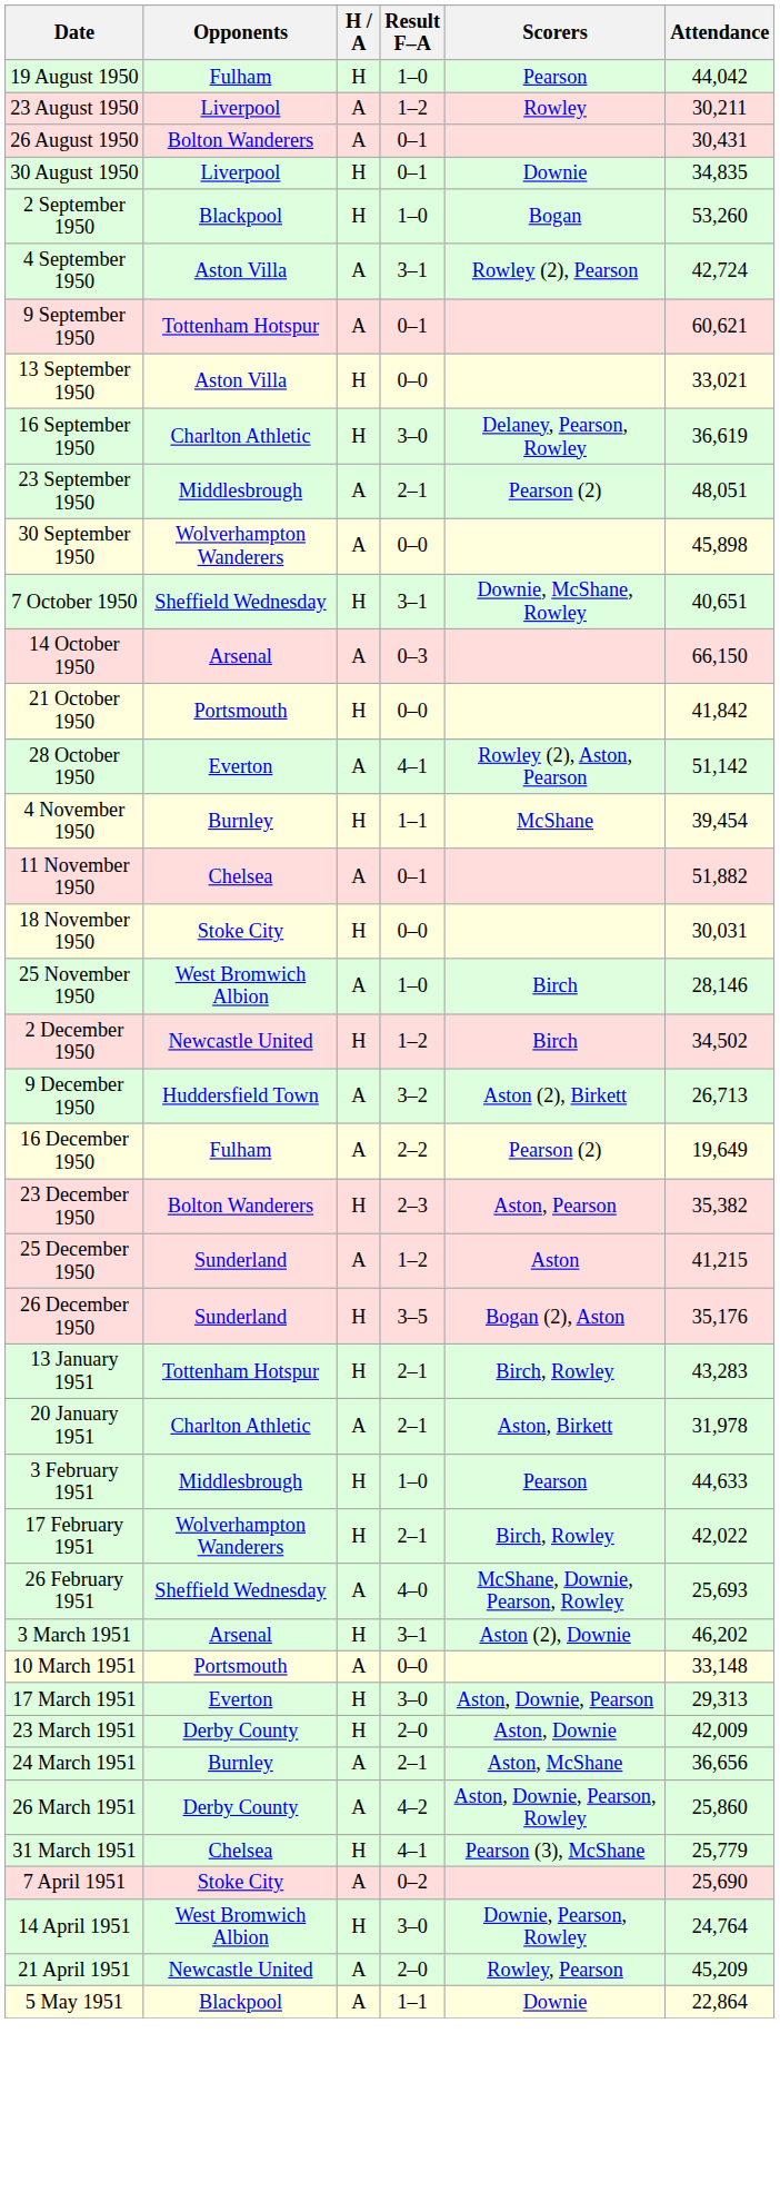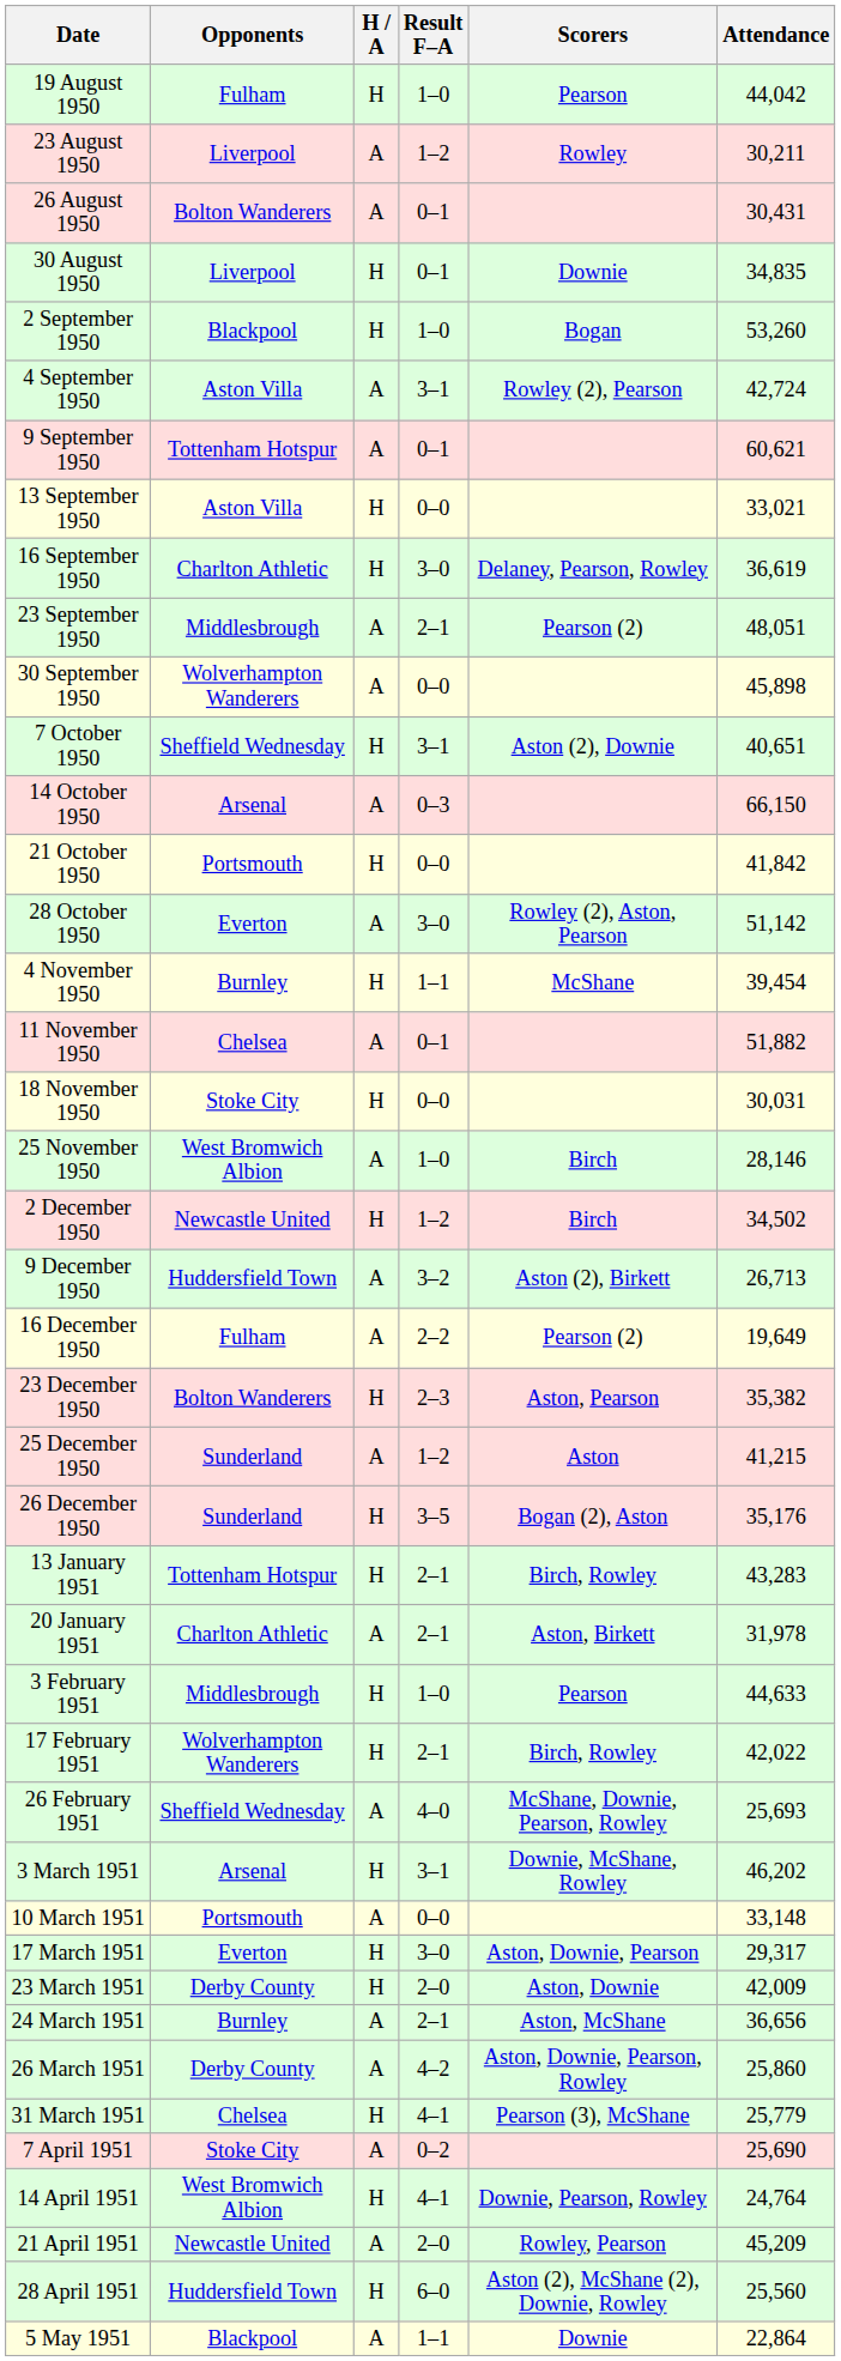 <table class="wikitable" style="text-align:center">
 <tr>
 <th>Date</th>
 <th>Opponents</th>
 <th>H / A</th>
 <th>Result<br>F–A</th>
 <th>Scorers</th>
 <th>Attendance</th>
 </tr>
 <tr bgcolor="#ddffdd">
 <td>19 August 1950</td>
 <td><a href='#'>Fulham</a></td>
 <td>H</td>
 <td>1–0</td>
 <td><a href='#'>Pearson</a></td>
 <td>44,042</td>
 </tr>
 <tr bgcolor="#ffdddd">
 <td>23 August 1950</td>
 <td><a href='#'>Liverpool</a></td>
 <td>A</td>
 <td>1–2</td>
 <td><a href='#'>Rowley</a></td>
 <td>30,211</td>
 </tr>
 <tr bgcolor="#ffdddd">
 <td>26 August 1950</td>
 <td><a href='#'>Bolton Wanderers</a></td>
 <td>A</td>
 <td>0–1</td>
 <td></td>
 <td>30,431</td>
 </tr>
 <tr bgcolor="#ddffdd">
 <td>30 August 1950</td>
 <td><a href='#'>Liverpool</a></td>
 <td>H</td>
 <td>0–1</td>
 <td><a href='#'>Downie</a></td>
 <td>34,835</td>
 </tr>
 <tr bgcolor="#ddffdd">
 <td>2 September 1950</td>
 <td><a href='#'>Blackpool</a></td>
 <td>H</td>
 <td>1–0</td>
 <td><a href='#'>Bogan</a></td>
 <td>53,260</td>
 </tr>
 <tr bgcolor="#ddffdd">
 <td>4 September 1950</td>
 <td><a href='#'>Aston Villa</a></td>
 <td>A</td>
 <td>3–1</td>
 <td><a href='#'>Rowley</a> (2), <a href='#'>Pearson</a></td>
 <td>42,724</td>
 </tr>
 <tr bgcolor="#ffdddd">
 <td>9 September 1950</td>
 <td><a href='#'>Tottenham Hotspur</a></td>
 <td>A</td>
 <td>0–1</td>
 <td></td>
 <td>60,621</td>
 </tr>
 <tr bgcolor="#ffffdd">
 <td>13 September 1950</td>
 <td><a href='#'>Aston Villa</a></td>
 <td>H</td>
 <td>0–0</td>
 <td></td>
 <td>33,021</td>
 </tr>
 <tr bgcolor="#ddffdd">
 <td>16 September 1950</td>
 <td><a href='#'>Charlton Athletic</a></td>
 <td>H</td>
 <td>3–0</td>
 <td><a href='#'>Delaney</a>, <a href='#'>Pearson</a>, <a href='#'>Rowley</a></td>
 <td>36,619</td>
 </tr>
 <tr bgcolor="#ddffdd">
 <td>23 September 1950</td>
 <td><a href='#'>Middlesbrough</a></td>
 <td>A</td>
 <td>2–1</td>
 <td><a href='#'>Pearson</a> (2)</td>
 <td>48,051</td>
 </tr>
 <tr bgcolor="#ffffdd">
 <td>30 September 1950</td>
 <td><a href='#'>Wolverhampton Wanderers</a></td>
 <td>A</td>
 <td>0–0</td>
 <td></td>
 <td>45,898</td>
 </tr>
 <tr bgcolor="#ddffdd">
 <td>7 October 1950</td>
 <td><a href='#'>Sheffield Wednesday</a></td>
 <td>H</td>
 <td>3–1</td>
-<td><a href='#'>Downie</a>, <a href='#'>McShane</a>, <a href='#'>Rowley</a></td>
+<td><a href='#'>Aston</a> (2), <a href='#'>Downie</a></td>
 <td>40,651</td>
 </tr>
 <tr bgcolor="#ffdddd">
 <td>14 October 1950</td>
 <td><a href='#'>Arsenal</a></td>
 <td>A</td>
 <td>0–3</td>
 <td></td>
 <td>66,150</td>
 </tr>
 <tr bgcolor="#ffffdd">
 <td>21 October 1950</td>
 <td><a href='#'>Portsmouth</a></td>
 <td>H</td>
 <td>0–0</td>
 <td></td>
 <td>41,842</td>
 </tr>
 <tr bgcolor="#ddffdd">
 <td>28 October 1950</td>
 <td><a href='#'>Everton</a></td>
 <td>A</td>
-<td>4–1</td>
+<td>3–0</td>
 <td><a href='#'>Rowley</a> (2), <a href='#'>Aston</a>, <a href='#'>Pearson</a></td>
 <td>51,142</td>
 </tr>
 <tr bgcolor="#ffffdd">
 <td>4 November 1950</td>
 <td><a href='#'>Burnley</a></td>
 <td>H</td>
 <td>1–1</td>
 <td><a href='#'>McShane</a></td>
 <td>39,454</td>
 </tr>
 <tr bgcolor="#ffdddd">
 <td>11 November 1950</td>
 <td><a href='#'>Chelsea</a></td>
 <td>A</td>
 <td>0–1</td>
 <td></td>
 <td>51,882</td>
 </tr>
 <tr bgcolor="#ffffdd">
 <td>18 November 1950</td>
 <td><a href='#'>Stoke City</a></td>
 <td>H</td>
 <td>0–0</td>
 <td></td>
 <td>30,031</td>
 </tr>
 <tr bgcolor="#ddffdd">
 <td>25 November 1950</td>
 <td><a href='#'>West Bromwich Albion</a></td>
 <td>A</td>
 <td>1–0</td>
 <td><a href='#'>Birch</a></td>
 <td>28,146</td>
 </tr>
 <tr bgcolor="#ffdddd">
 <td>2 December 1950</td>
 <td><a href='#'>Newcastle United</a></td>
 <td>H</td>
 <td>1–2</td>
 <td><a href='#'>Birch</a></td>
 <td>34,502</td>
 </tr>
 <tr bgcolor="#ddffdd">
 <td>9 December 1950</td>
 <td><a href='#'>Huddersfield Town</a></td>
 <td>A</td>
 <td>3–2</td>
 <td><a href='#'>Aston</a> (2), <a href='#'>Birkett</a></td>
 <td>26,713</td>
 </tr>
 <tr bgcolor="#ffffdd">
 <td>16 December 1950</td>
 <td><a href='#'>Fulham</a></td>
 <td>A</td>
 <td>2–2</td>
 <td><a href='#'>Pearson</a> (2)</td>
 <td>19,649</td>
 </tr>
 <tr bgcolor="#ffdddd">
 <td>23 December 1950</td>
 <td><a href='#'>Bolton Wanderers</a></td>
 <td>H</td>
 <td>2–3</td>
 <td><a href='#'>Aston</a>, <a href='#'>Pearson</a></td>
 <td>35,382</td>
 </tr>
 <tr bgcolor="#ffdddd">
 <td>25 December 1950</td>
 <td><a href='#'>Sunderland</a></td>
 <td>A</td>
 <td>1–2</td>
 <td><a href='#'>Aston</a></td>
 <td>41,215</td>
 </tr>
 <tr bgcolor="#ffdddd">
 <td>26 December 1950</td>
 <td><a href='#'>Sunderland</a></td>
 <td>H</td>
 <td>3–5</td>
 <td><a href='#'>Bogan</a> (2), <a href='#'>Aston</a></td>
 <td>35,176</td>
 </tr>
 <tr bgcolor="#ddffdd">
 <td>13 January 1951</td>
 <td><a href='#'>Tottenham Hotspur</a></td>
 <td>H</td>
 <td>2–1</td>
 <td><a href='#'>Birch</a>, <a href='#'>Rowley</a></td>
 <td>43,283</td>
 </tr>
 <tr bgcolor="#ddffdd">
 <td>20 January 1951</td>
 <td><a href='#'>Charlton Athletic</a></td>
 <td>A</td>
 <td>2–1</td>
 <td><a href='#'>Aston</a>, <a href='#'>Birkett</a></td>
 <td>31,978</td>
 </tr>
 <tr bgcolor="#ddffdd">
 <td>3 February 1951</td>
 <td><a href='#'>Middlesbrough</a></td>
 <td>H</td>
 <td>1–0</td>
 <td><a href='#'>Pearson</a></td>
 <td>44,633</td>
 </tr>
 <tr bgcolor="#ddffdd">
 <td>17 February 1951</td>
 <td><a href='#'>Wolverhampton Wanderers</a></td>
 <td>H</td>
 <td>2–1</td>
 <td><a href='#'>Birch</a>, <a href='#'>Rowley</a></td>
 <td>42,022</td>
 </tr>
 <tr bgcolor="#ddffdd">
 <td>26 February 1951</td>
 <td><a href='#'>Sheffield Wednesday</a></td>
 <td>A</td>
 <td>4–0</td>
 <td><a href='#'>McShane</a>, <a href='#'>Downie</a>, <a href='#'>Pearson</a>, <a href='#'>Rowley</a></td>
 <td>25,693</td>
 </tr>
 <tr bgcolor="#ddffdd">
 <td>3 March 1951</td>
 <td><a href='#'>Arsenal</a></td>
 <td>H</td>
 <td>3–1</td>
-<td><a href='#'>Aston</a> (2), <a href='#'>Downie</a></td>
+<td><a href='#'>Downie</a>, <a href='#'>McShane</a>, <a href='#'>Rowley</a></td>
 <td>46,202</td>
 </tr>
 <tr bgcolor="#ffffdd">
 <td>10 March 1951</td>
 <td><a href='#'>Portsmouth</a></td>
 <td>A</td>
 <td>0–0</td>
 <td></td>
 <td>33,148</td>
 </tr>
 <tr bgcolor="#ddffdd">
 <td>17 March 1951</td>
 <td><a href='#'>Everton</a></td>
 <td>H</td>
 <td>3–0</td>
 <td><a href='#'>Aston</a>, <a href='#'>Downie</a>, <a href='#'>Pearson</a></td>
-<td>29,313</td>
+<td>29,317</td>
 </tr>
 <tr bgcolor="#ddffdd">
 <td>23 March 1951</td>
 <td><a href='#'>Derby County</a></td>
 <td>H</td>
 <td>2–0</td>
 <td><a href='#'>Aston</a>, <a href='#'>Downie</a></td>
 <td>42,009</td>
 </tr>
 <tr bgcolor="#ddffdd">
 <td>24 March 1951</td>
 <td><a href='#'>Burnley</a></td>
 <td>A</td>
 <td>2–1</td>
 <td><a href='#'>Aston</a>, <a href='#'>McShane</a></td>
 <td>36,656</td>
 </tr>
 <tr bgcolor="#ddffdd">
 <td>26 March 1951</td>
 <td><a href='#'>Derby County</a></td>
 <td>A</td>
 <td>4–2</td>
 <td><a href='#'>Aston</a>, <a href='#'>Downie</a>, <a href='#'>Pearson</a>, <a href='#'>Rowley</a></td>
 <td>25,860</td>
 </tr>
 <tr bgcolor="#ddffdd">
 <td>31 March 1951</td>
 <td><a href='#'>Chelsea</a></td>
 <td>H</td>
 <td>4–1</td>
 <td><a href='#'>Pearson</a> (3), <a href='#'>McShane</a></td>
 <td>25,779</td>
 </tr>
 <tr bgcolor="#ffdddd">
 <td>7 April 1951</td>
 <td><a href='#'>Stoke City</a></td>
 <td>A</td>
 <td>0–2</td>
 <td></td>
 <td>25,690</td>
 </tr>
 <tr bgcolor="#ddffdd">
 <td>14 April 1951</td>
 <td><a href='#'>West Bromwich Albion</a></td>
 <td>H</td>
-<td>3–0</td>
+<td>4–1</td>
 <td><a href='#'>Downie</a>, <a href='#'>Pearson</a>, <a href='#'>Rowley</a></td>
 <td>24,764</td>
 </tr>
 <tr bgcolor="#ddffdd">
 <td>21 April 1951</td>
 <td><a href='#'>Newcastle United</a></td>
 <td>A</td>
 <td>2–0</td>
 <td><a href='#'>Rowley</a>, <a href='#'>Pearson</a></td>
 <td>45,209</td>
 </tr>
+<tr bgcolor="#ddffdd">
+<td>28 April 1951</td>
+<td><a href='#'>Huddersfield Town</a></td>
+<td>H</td>
+<td>6–0</td>
+<td><a href='#'>Aston</a> (2), <a href='#'>McShane</a> (2), <a href='#'>Downie</a>, <a href='#'>Rowley</a></td>
+<td>25,560</td>
+</tr>
 <tr bgcolor="#ffffdd">
 <td>5 May 1951</td>
 <td><a href='#'>Blackpool</a></td>
 <td>A</td>
 <td>1–1</td>
 <td><a href='#'>Downie</a></td>
 <td>22,864</td>
 </tr>
 </table>
